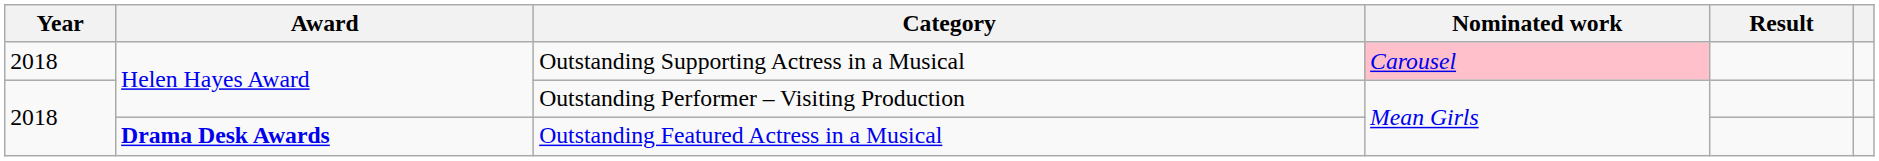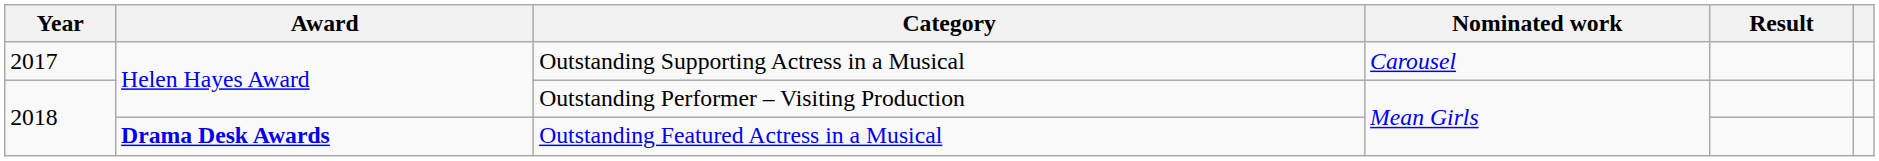 <table class="wikitable sortable" style="width:100%">
 <tr>
 <th>Year</th>
 <th>Award</th>
 <th>Category</th>
 <th>Nominated work</th>
 <th>Result</th>
 <th></th>
 </tr>
 <tr>
-<td>2018</td>
+<td>2017</td>
 <td rowspan =2><a href='#'>Helen Hayes Award</a></td>
 <td>Outstanding Supporting Actress in a Musical</td>
-<td style="background: pink;"><em><a href='#'>Carousel</a></em></td>
+<td><em><a href='#'>Carousel</a></em></td>
 <td></td>
 <td></td>
 </tr>
 <tr>
 <td rowspan=2>2018</td>
 <td>Outstanding Performer – Visiting Production</td>
 <td rowspan=2><em><a href='#'>Mean Girls</a></em></td>
 <td></td>
 <td></td>
 </tr>
 <tr>
 <td><strong><a href='#'>Drama Desk Awards</a></strong></td>
 <td><a href='#'>Outstanding Featured Actress in a Musical</a></td>
 <td></td>
 <td></td>
 </tr>
 </table>
